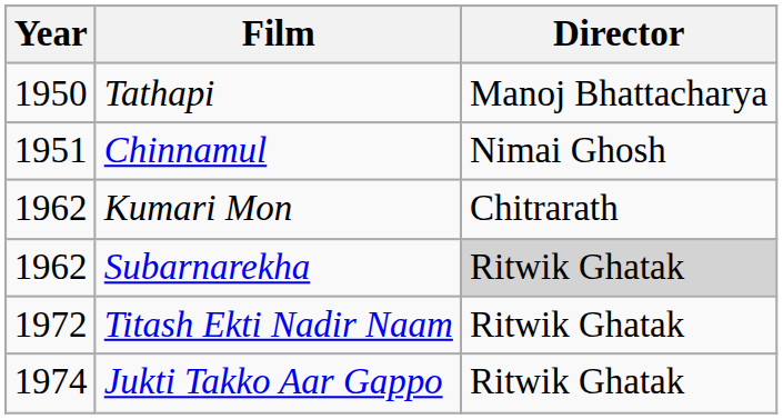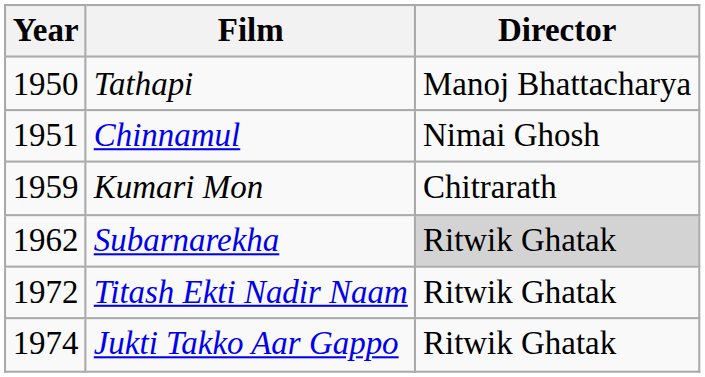 <table class="wikitable sortable">
 <tr>
 <th>Year</th>
 <th>Film</th>
 <th>Director  </th>
 </tr>
 <tr>
 <td>1950</td>
 <td><em>Tathapi</em></td>
 <td>Manoj Bhattacharya </td>
 </tr>
 <tr>
 <td>1951</td>
 <td><em><a href='#'>Chinnamul</a></em></td>
 <td>Nimai Ghosh</td>
 </tr>
 <tr>
-<td>1962</td>
+<td>1959</td>
 <td><em>Kumari Mon</em></td>
 <td>Chitrarath</td>
 </tr>
 <tr>
 <td>1962</td>
 <td><em><a href='#'>Subarnarekha</a></em></td>
 <td style="background: lightgrey;">Ritwik Ghatak</td>
 </tr>
 <tr>
 <td>1972</td>
 <td><em><a href='#'>Titash Ekti Nadir Naam</a></em></td>
 <td>Ritwik Ghatak</td>
 </tr>
 <tr>
 <td>1974</td>
 <td><em><a href='#'>Jukti Takko Aar Gappo</a></em></td>
 <td>Ritwik Ghatak</td>
 </tr>
 </table>
